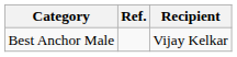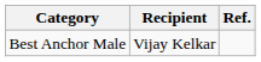 <table class="wikitable">
 <tr>
 <th>Category</th>
+<th>Recipient</th>
 <th>Ref.</th>
-<th>Recipient</th>
 </tr>
 <tr>
 <td>Best Anchor Male</td>
+<td>Vijay Kelkar</td>
 <td></td>
-<td>Vijay Kelkar</td>
 </tr>
 </table>
